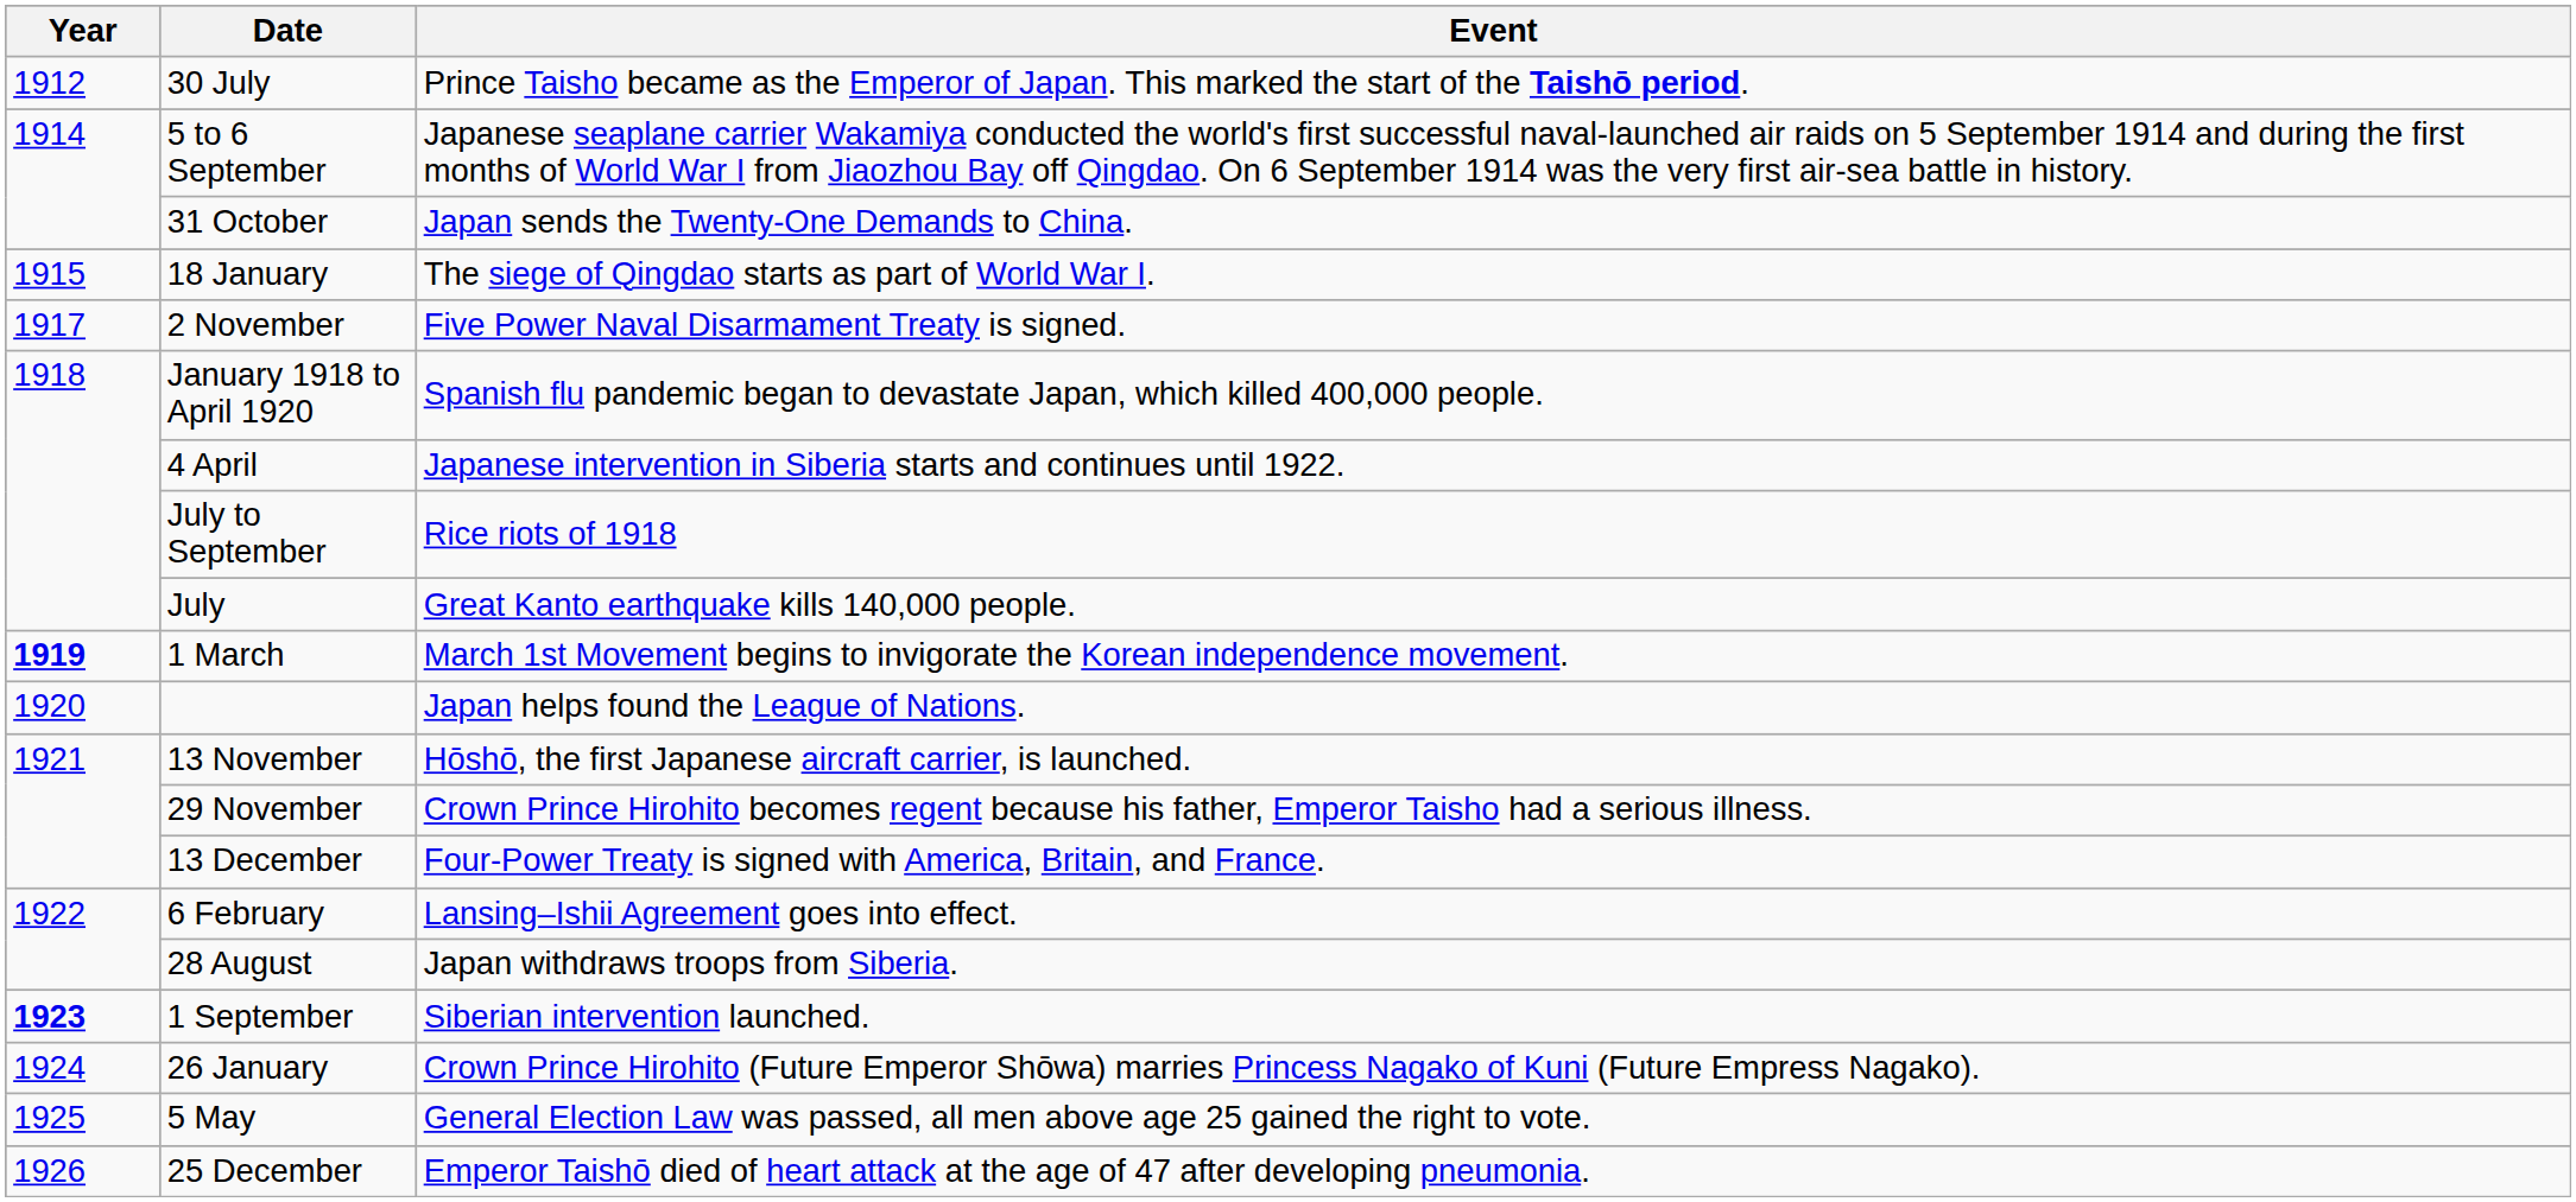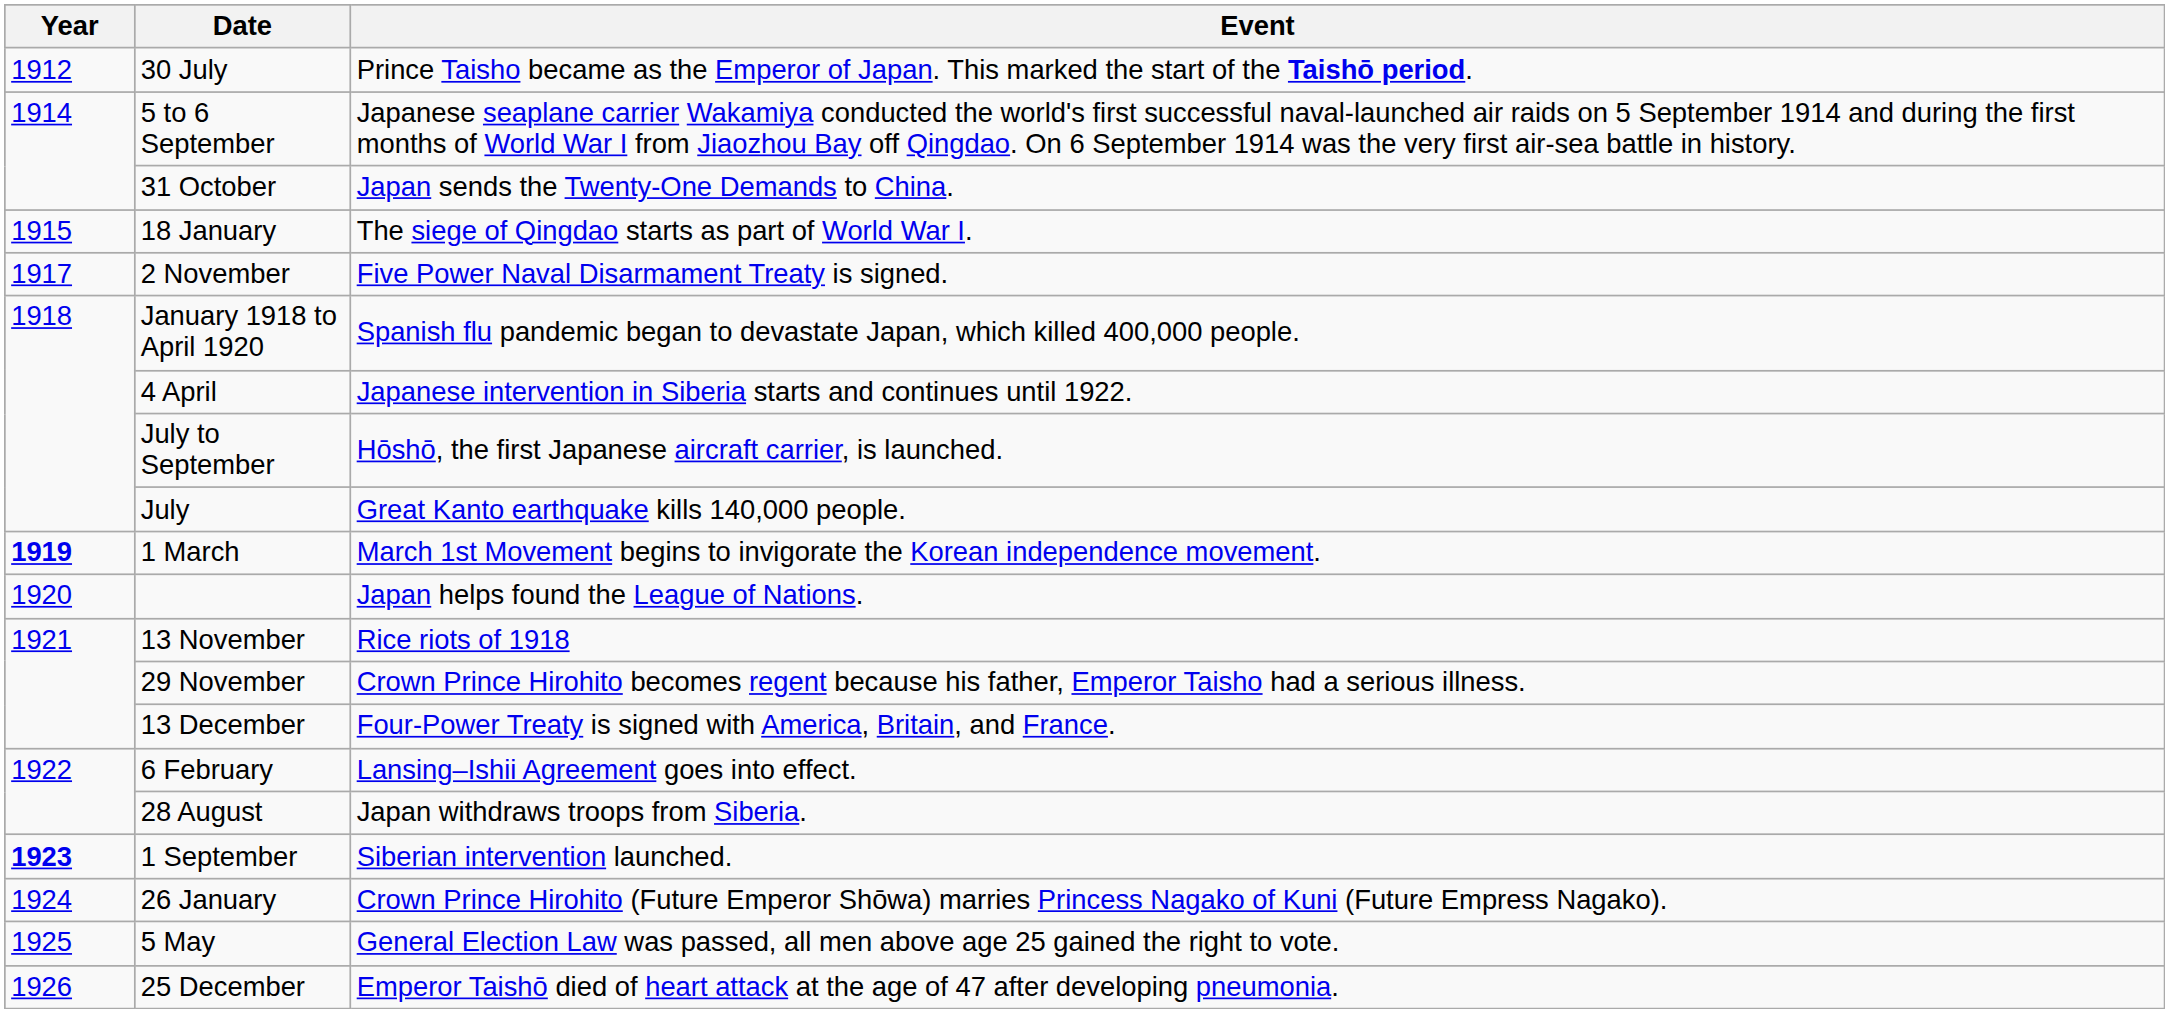 <table class="wikitable" width="100%">
 <tr>
 <th style="width:6%">Year</th>
 <th style="width:10%">Date</th>
 <th>Event</th>
 </tr>
 <tr>
 <td><a href='#'>1912</a></td>
 <td>30 July</td>
 <td>Prince <a href='#'>Taisho</a> became as the <a href='#'>Emperor of Japan</a>. This marked the start of the <strong><a href='#'>Taishō period</a></strong>.</td>
 </tr>
 <tr>
 <td rowspan="2" valign="top"><a href='#'>1914</a></td>
 <td>5 to 6 September</td>
 <td>Japanese <a href='#'>seaplane carrier</a> <a href='#'>Wakamiya</a> conducted the world's first successful naval-launched air raids on 5 September 1914 and during the first months of <a href='#'>World War I</a> from <a href='#'>Jiaozhou Bay</a> off <a href='#'>Qingdao</a>. On 6 September 1914 was the very first air-sea battle in history.</td>
 </tr>
 <tr>
 <td>31 October</td>
 <td><a href='#'>Japan</a> sends the <a href='#'>Twenty-One Demands</a> to <a href='#'>China</a>.</td>
 </tr>
 <tr>
 <td><a href='#'>1915</a></td>
 <td>18 January</td>
 <td>The <a href='#'>siege of Qingdao</a> starts as part of <a href='#'>World War I</a>.</td>
 </tr>
 <tr>
 <td><a href='#'>1917</a></td>
 <td>2 November</td>
 <td><a href='#'>Five Power Naval Disarmament Treaty</a> is signed.</td>
 </tr>
 <tr>
 <td rowspan="4" valign="top"><a href='#'>1918</a></td>
 <td>January 1918 to April 1920</td>
 <td><a href='#'>Spanish flu</a> pandemic began to devastate Japan, which killed 400,000 people.</td>
 </tr>
 <tr>
 <td>4 April</td>
 <td><a href='#'>Japanese intervention in Siberia</a> starts and continues until 1922.</td>
 </tr>
 <tr>
 <td>July to September</td>
-<td><a href='#'>Rice riots of 1918</a></td>
+<td><a href='#'>Hōshō</a>, the first Japanese <a href='#'>aircraft carrier</a>, is launched.</td>
 </tr>
 <tr>
 <td>July</td>
 <td><a href='#'>Great Kanto earthquake</a> kills 140,000 people.</td>
 </tr>
 <tr>
 <td><strong><a href='#'>1919</a></strong></td>
 <td>1 March</td>
 <td><a href='#'>March 1st Movement</a> begins to invigorate the <a href='#'>Korean independence movement</a>.</td>
 </tr>
 <tr>
 <td><a href='#'>1920</a></td>
 <td></td>
 <td><a href='#'>Japan</a> helps found the <a href='#'>League of Nations</a>.</td>
 </tr>
 <tr>
 <td rowspan="3" valign="top"><a href='#'>1921</a></td>
 <td>13 November</td>
-<td><a href='#'>Hōshō</a>, the first Japanese <a href='#'>aircraft carrier</a>, is launched.</td>
+<td><a href='#'>Rice riots of 1918</a></td>
 </tr>
 <tr>
 <td>29 November</td>
 <td><a href='#'>Crown Prince Hirohito</a> becomes <a href='#'>regent</a> because his father, <a href='#'>Emperor Taisho</a> had a serious illness.</td>
 </tr>
 <tr>
 <td>13 December</td>
 <td><a href='#'>Four-Power Treaty</a> is signed with <a href='#'>America</a>, <a href='#'>Britain</a>, and <a href='#'>France</a>.</td>
 </tr>
 <tr>
 <td rowspan="2" valign="top"><a href='#'>1922</a></td>
 <td>6 February</td>
 <td><a href='#'>Lansing–Ishii Agreement</a> goes into effect.</td>
 </tr>
 <tr>
 <td>28 August</td>
 <td>Japan withdraws troops from <a href='#'>Siberia</a>.</td>
 </tr>
 <tr>
 <td><strong><a href='#'>1923</a></strong></td>
 <td>1 September</td>
 <td><a href='#'>Siberian intervention</a> launched.</td>
 </tr>
 <tr>
 <td><a href='#'>1924</a></td>
 <td>26 January</td>
 <td><a href='#'>Crown Prince Hirohito</a> (Future Emperor Shōwa) marries <a href='#'>Princess Nagako of Kuni</a> (Future Empress Nagako).</td>
 </tr>
 <tr>
 <td><a href='#'>1925</a></td>
 <td>5 May</td>
 <td><a href='#'>General Election Law</a> was passed, all men above age 25 gained the right to vote.</td>
 </tr>
 <tr>
 <td rowspan="2" valign="top"><a href='#'>1926</a></td>
 <td>25 December</td>
 <td><a href='#'>Emperor Taishō</a> died of <a href='#'>heart attack</a> at the age of 47 after developing <a href='#'>pneumonia</a>.</td>
 </tr>
 </table>
